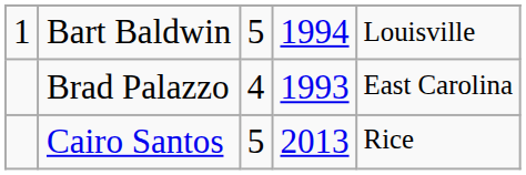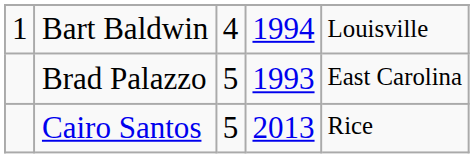 <table class="wikitable">
 <tr>
 </tr>
 <tr>
 <td>1</td>
 <td>Bart Baldwin</td>
-<td>5</td>
+<td>4</td>
 <td><a href='#'>1994</a></td>
 <td style="font-size:80%;">Louisville</td>
 </tr>
 <tr>
 <td></td>
 <td>Brad Palazzo</td>
-<td>4</td>
+<td>5</td>
 <td><a href='#'>1993</a></td>
 <td style="font-size:80%;">East Carolina</td>
 </tr>
 <tr>
 <td></td>
 <td><a href='#'>Cairo Santos</a></td>
 <td>5</td>
 <td><a href='#'>2013</a></td>
 <td style="font-size:80%;">Rice</td>
 </tr>
 </table>
